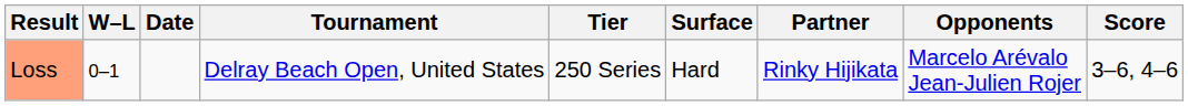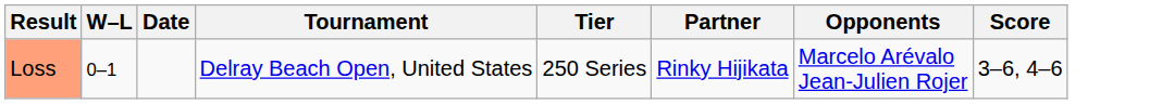 <table class="sortable wikitable">
 <tr>
 <th>Result</th>
 <th class=unsortable>W–L</th>
 <th>Date</th>
 <th>Tournament</th>
 <th>Tier</th>
-<th>Surface</th>
 <th>Partner</th>
 <th>Opponents</th>
 <th class=unsortable>Score</th>
 </tr>
 <tr>
 <td bgcolor=FFA07A>Loss</td>
 <td><small>0–1</small></td>
 <td><a href='#'></a></td>
 <td><a href='#'>Delray Beach Open</a>, United States</td>
 <td>250 Series</td>
-<td>Hard</td>
 <td> <a href='#'>Rinky Hijikata</a></td>
 <td> <a href='#'>Marcelo Arévalo</a> <br> <a href='#'>Jean-Julien Rojer</a></td>
 <td>3–6, 4–6</td>
 </tr>
 </table>
